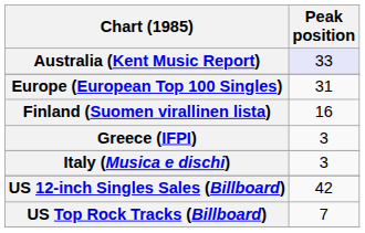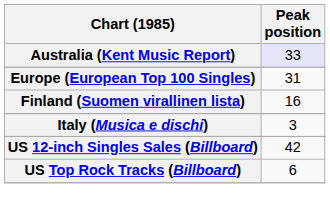 <table class="wikitable sortable plainrowheaders" style="text-align:center">
 <tr>
 <th scope="col">Chart (1985)</th>
 <th scope="col">Peak<br>position</th>
 </tr>
 <tr>
 <th scope="row">Australia (<a href='#'>Kent Music Report</a>)</th>
 <td style="background: lavender;">33</td>
 </tr>
 <tr>
 </tr>
 <tr>
 </tr>
 <tr>
 </tr>
 <tr>
 <th scope="row">Europe (<a href='#'>European Top 100 Singles</a>)</th>
 <td>31</td>
 </tr>
 <tr>
 <th scope="row">Finland (<a href='#'>Suomen virallinen lista</a>)</th>
 <td>16</td>
-</tr>
-<tr>
-<th scope="row">Greece (<a href='#'>IFPI</a>)</th>
-<td>3</td>
 </tr>
 <tr>
 </tr>
 <tr>
 <th scope="row">Italy (<em><a href='#'>Musica e dischi</a></em>)</th>
 <td>3</td>
 </tr>
 <tr>
 </tr>
 <tr>
 </tr>
 <tr>
 </tr>
 <tr>
 </tr>
 <tr>
 </tr>
 <tr>
 </tr>
 <tr>
 </tr>
 <tr>
 </tr>
 <tr>
 <th scope="row">US <a href='#'>12-inch Singles Sales</a> (<em><a href='#'>Billboard</a></em>)</th>
 <td>42</td>
 </tr>
 <tr>
 <th scope="row">US <a href='#'>Top Rock Tracks</a> (<em><a href='#'>Billboard</a></em>)</th>
-<td>7</td>
+<td>6</td>
 </tr>
 <tr>
 </tr>
 </table>
